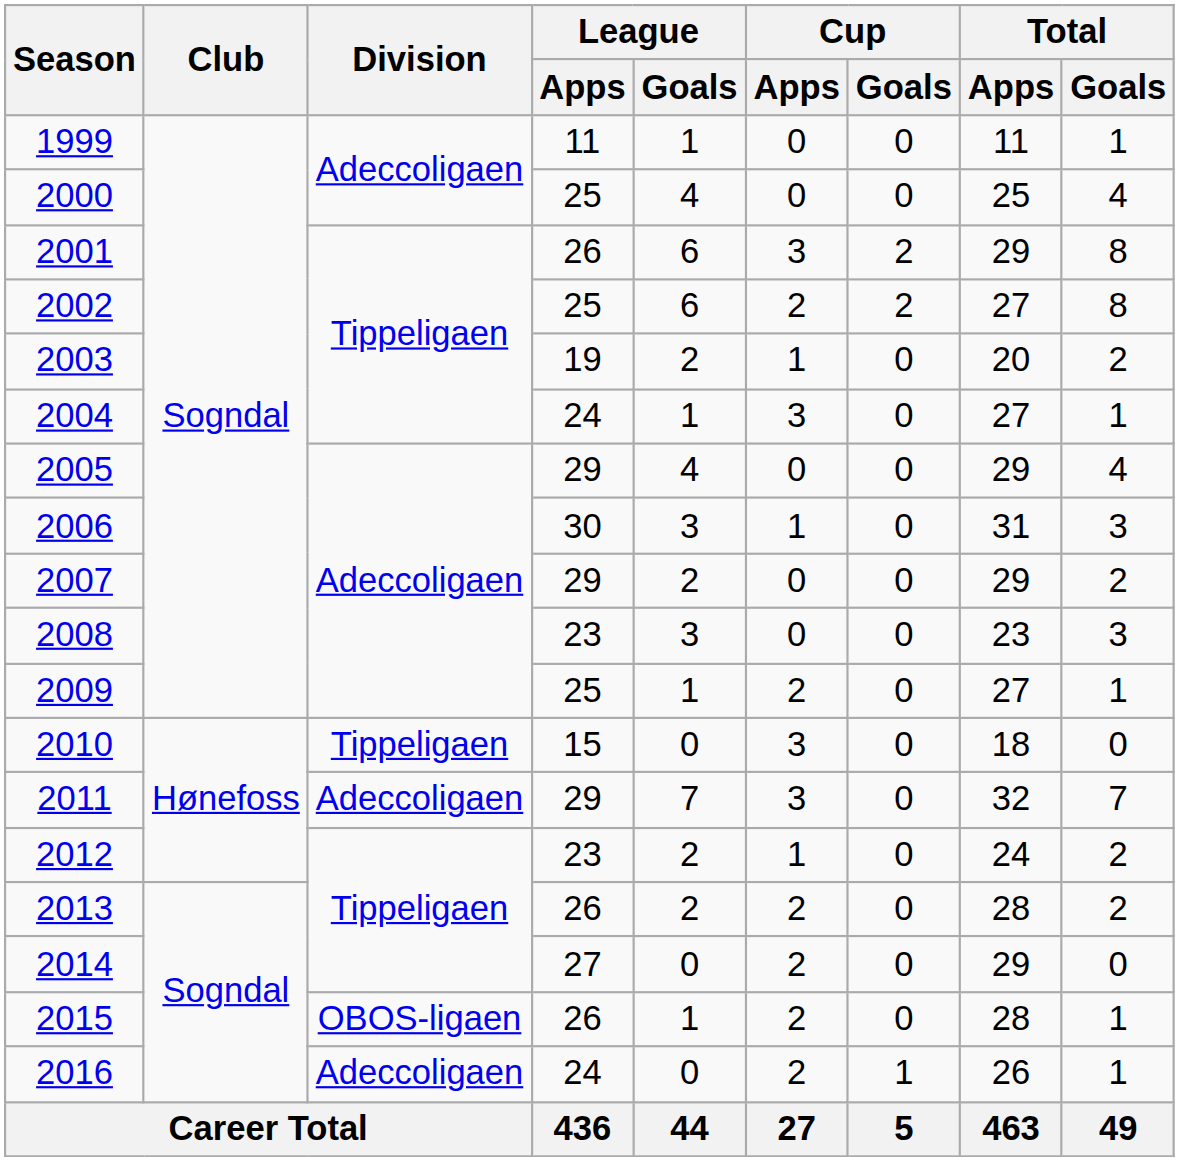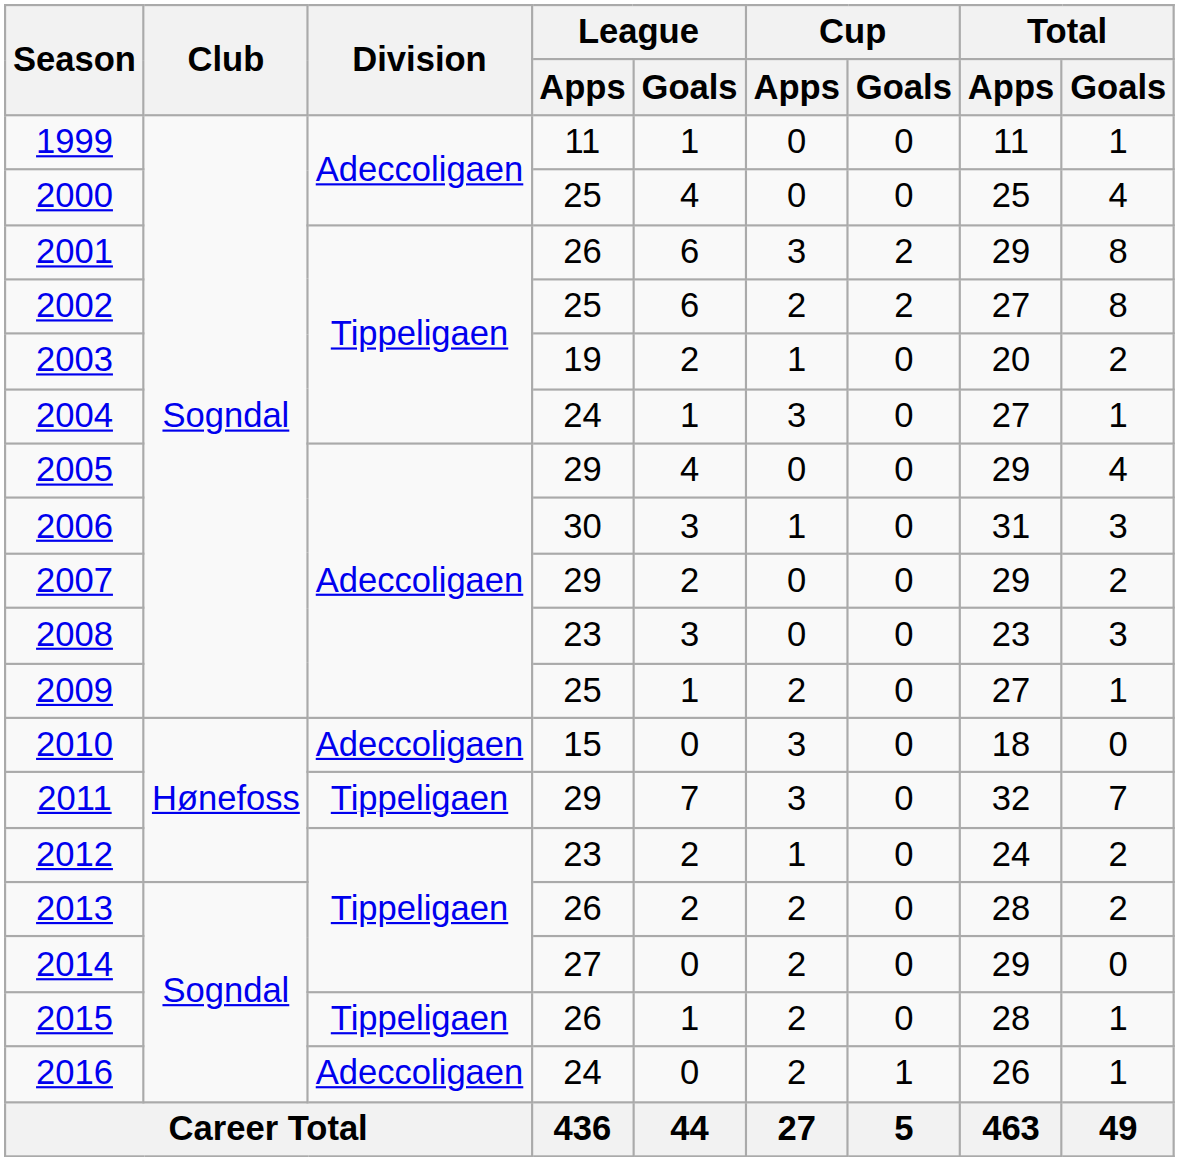 <table class="wikitable" style="text-align: center;">
 <tr>
 <th rowspan="2">Season</th>
 <th rowspan="2">Club</th>
 <th rowspan="2">Division</th>
 <th colspan="2">League</th>
 <th colspan="2">Cup</th>
 <th colspan="2">Total</th>
 </tr>
 <tr>
 <th>Apps</th>
 <th>Goals</th>
 <th>Apps</th>
 <th>Goals</th>
 <th>Apps</th>
 <th>Goals</th>
 </tr>
 <tr>
 <td><a href='#'>1999</a></td>
 <td rowspan="11" valign="center"><a href='#'>Sogndal</a></td>
 <td rowspan="2" valign="center"><a href='#'>Adeccoligaen</a></td>
 <td>11</td>
 <td>1</td>
 <td>0</td>
 <td>0</td>
 <td>11</td>
 <td>1</td>
 </tr>
 <tr>
 <td><a href='#'>2000</a></td>
 <td>25</td>
 <td>4</td>
 <td>0</td>
 <td>0</td>
 <td>25</td>
 <td>4</td>
 </tr>
 <tr>
 <td><a href='#'>2001</a></td>
 <td rowspan="4" valign="center"><a href='#'>Tippeligaen</a></td>
 <td>26</td>
 <td>6</td>
 <td>3</td>
 <td>2</td>
 <td>29</td>
 <td>8</td>
 </tr>
 <tr>
 <td><a href='#'>2002</a></td>
 <td>25</td>
 <td>6</td>
 <td>2</td>
 <td>2</td>
 <td>27</td>
 <td>8</td>
 </tr>
 <tr>
 <td><a href='#'>2003</a></td>
 <td>19</td>
 <td>2</td>
 <td>1</td>
 <td>0</td>
 <td>20</td>
 <td>2</td>
 </tr>
 <tr>
 <td><a href='#'>2004</a></td>
 <td>24</td>
 <td>1</td>
 <td>3</td>
 <td>0</td>
 <td>27</td>
 <td>1</td>
 </tr>
 <tr>
 <td><a href='#'>2005</a></td>
 <td rowspan="5" valign="center"><a href='#'>Adeccoligaen</a></td>
 <td>29</td>
 <td>4</td>
 <td>0</td>
 <td>0</td>
 <td>29</td>
 <td>4</td>
 </tr>
 <tr>
 <td><a href='#'>2006</a></td>
 <td>30</td>
 <td>3</td>
 <td>1</td>
 <td>0</td>
 <td>31</td>
 <td>3</td>
 </tr>
 <tr>
 <td><a href='#'>2007</a></td>
 <td>29</td>
 <td>2</td>
 <td>0</td>
 <td>0</td>
 <td>29</td>
 <td>2</td>
 </tr>
 <tr>
 <td><a href='#'>2008</a></td>
 <td>23</td>
 <td>3</td>
 <td>0</td>
 <td>0</td>
 <td>23</td>
 <td>3</td>
 </tr>
 <tr>
 <td><a href='#'>2009</a></td>
 <td>25</td>
 <td>1</td>
 <td>2</td>
 <td>0</td>
 <td>27</td>
 <td>1</td>
 </tr>
 <tr>
 <td><a href='#'>2010</a></td>
 <td rowspan="3" valign="center"><a href='#'>Hønefoss</a></td>
-<td rowspan="1" valign="center"><a href='#'>Tippeligaen</a></td>
+<td rowspan="1" valign="center"><a href='#'>Adeccoligaen</a></td>
 <td>15</td>
 <td>0</td>
 <td>3</td>
 <td>0</td>
 <td>18</td>
 <td>0</td>
 </tr>
 <tr>
 <td><a href='#'>2011</a></td>
-<td rowspan="1" valign="center"><a href='#'>Adeccoligaen</a></td>
+<td rowspan="1" valign="center"><a href='#'>Tippeligaen</a></td>
 <td>29</td>
 <td>7</td>
 <td>3</td>
 <td>0</td>
 <td>32</td>
 <td>7</td>
 </tr>
 <tr>
 <td><a href='#'>2012</a></td>
 <td rowspan="3" valign="center"><a href='#'>Tippeligaen</a></td>
 <td>23</td>
 <td>2</td>
 <td>1</td>
 <td>0</td>
 <td>24</td>
 <td>2</td>
 </tr>
 <tr>
 <td><a href='#'>2013</a></td>
 <td rowspan="4" valign="center"><a href='#'>Sogndal</a></td>
 <td>26</td>
 <td>2</td>
 <td>2</td>
 <td>0</td>
 <td>28</td>
 <td>2</td>
 </tr>
 <tr>
 <td><a href='#'>2014</a></td>
 <td>27</td>
 <td>0</td>
 <td>2</td>
 <td>0</td>
 <td>29</td>
 <td>0</td>
 </tr>
 <tr>
 <td><a href='#'>2015</a></td>
-<td rowspan="1" valign="center"><a href='#'>OBOS-ligaen</a></td>
+<td rowspan="1" valign="center"><a href='#'>Tippeligaen</a></td>
 <td>26</td>
 <td>1</td>
 <td>2</td>
 <td>0</td>
 <td>28</td>
 <td>1</td>
 </tr>
 <tr>
 <td><a href='#'>2016</a></td>
 <td rowspan="1" valign="center"><a href='#'>Adeccoligaen</a></td>
 <td>24</td>
 <td>0</td>
 <td>2</td>
 <td>1</td>
 <td>26</td>
 <td>1</td>
 </tr>
 <tr>
 <th colspan="3">Career Total</th>
 <th>436</th>
 <th>44</th>
 <th>27</th>
 <th>5</th>
 <th>463</th>
 <th>49</th>
 </tr>
 </table>
